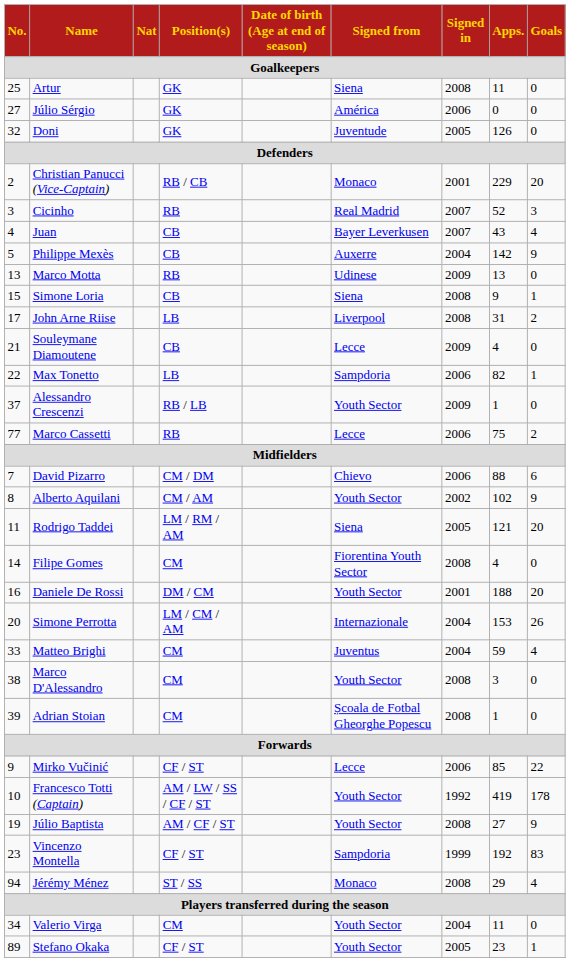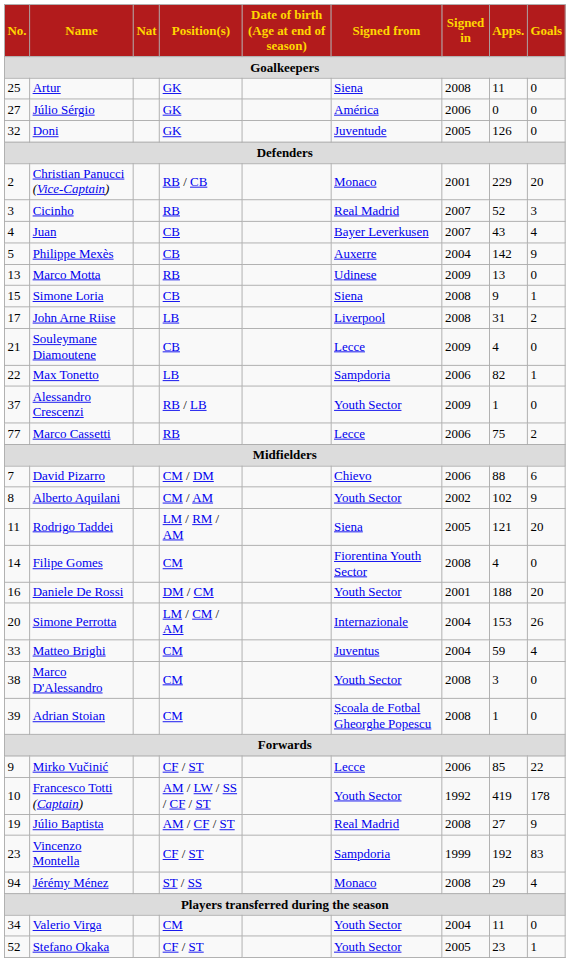 <table class="wikitable" style="text-align:left; font-size:90%; width:100%;">
 <tr>
 <th style="background:#B21B1C; color:#FFD700; text-align:center;">No.</th>
 <th style="background:#B21B1C; color:#FFD700; text-align:center;">Name</th>
 <th style="background:#B21B1C; color:#FFD700; text-align:center;">Nat</th>
 <th style="background:#B21B1C; color:#FFD700; text-align:center;">Position(s)</th>
 <th style="background:#B21B1C; color:#FFD700; text-align:center;">Date of birth (Age at end of season)</th>
 <th style="background:#B21B1C; color:#FFD700; text-align:center;">Signed from</th>
 <th style="background:#B21B1C; color:#FFD700; text-align:center;">Signed in</th>
 <th style="background:#B21B1C; color:#FFD700; text-align:center;">Apps.</th>
 <th style="background:#B21B1C; color:#FFD700; text-align:center;">Goals</th>
 </tr>
 <tr>
 <th colspan=10 style="background:#DCDCDC; text-align:center;">Goalkeepers</th>
 </tr>
 <tr>
 <td>25</td>
 <td><a href='#'>Artur</a></td>
 <td></td>
 <td><a href='#'>GK</a></td>
 <td></td>
 <td> <a href='#'>Siena</a></td>
 <td>2008</td>
 <td>11</td>
 <td>0</td>
 </tr>
 <tr>
 <td>27</td>
 <td><a href='#'>Júlio Sérgio</a></td>
 <td></td>
 <td><a href='#'>GK</a></td>
 <td></td>
 <td> <a href='#'>América</a></td>
 <td>2006</td>
 <td>0</td>
 <td>0</td>
 </tr>
 <tr>
 <td>32</td>
 <td><a href='#'>Doni</a></td>
 <td></td>
 <td><a href='#'>GK</a></td>
 <td></td>
 <td> <a href='#'>Juventude</a></td>
 <td>2005</td>
 <td>126</td>
 <td>0</td>
 </tr>
 <tr>
 <th colspan=10 style="background:#DCDCDC; text-align:center;">Defenders</th>
 </tr>
 <tr>
 <td>2</td>
 <td><a href='#'>Christian Panucci</a> <em>(<a href='#'>Vice-Captain</a>)</em></td>
 <td></td>
 <td><a href='#'>RB</a> / <a href='#'>CB</a></td>
 <td></td>
 <td> <a href='#'>Monaco</a></td>
 <td>2001</td>
 <td>229</td>
 <td>20</td>
 </tr>
 <tr>
 <td>3</td>
 <td><a href='#'>Cicinho</a></td>
 <td></td>
 <td><a href='#'>RB</a></td>
 <td></td>
 <td> <a href='#'>Real Madrid</a></td>
 <td>2007</td>
 <td>52</td>
 <td>3</td>
 </tr>
 <tr>
 <td>4</td>
 <td><a href='#'>Juan</a></td>
 <td></td>
 <td><a href='#'>CB</a></td>
 <td></td>
 <td> <a href='#'>Bayer Leverkusen</a></td>
 <td>2007</td>
 <td>43</td>
 <td>4</td>
 </tr>
 <tr>
 <td>5</td>
 <td><a href='#'>Philippe Mexès</a></td>
 <td></td>
 <td><a href='#'>CB</a></td>
 <td></td>
 <td> <a href='#'>Auxerre</a></td>
 <td>2004</td>
 <td>142</td>
 <td>9</td>
 </tr>
 <tr>
 <td>13</td>
 <td><a href='#'>Marco Motta</a></td>
 <td></td>
 <td><a href='#'>RB</a></td>
 <td></td>
 <td> <a href='#'>Udinese</a></td>
 <td>2009</td>
 <td>13</td>
 <td>0</td>
 </tr>
 <tr>
 <td>15</td>
 <td><a href='#'>Simone Loria</a></td>
 <td></td>
 <td><a href='#'>CB</a></td>
 <td></td>
 <td> <a href='#'>Siena</a></td>
 <td>2008</td>
 <td>9</td>
 <td>1</td>
 </tr>
 <tr>
 <td>17</td>
 <td><a href='#'>John Arne Riise</a></td>
 <td></td>
 <td><a href='#'>LB</a></td>
 <td></td>
 <td> <a href='#'>Liverpool</a></td>
 <td>2008</td>
 <td>31</td>
 <td>2</td>
 </tr>
 <tr>
 <td>21</td>
 <td><a href='#'>Souleymane Diamoutene</a></td>
 <td></td>
 <td><a href='#'>CB</a></td>
 <td></td>
 <td> <a href='#'>Lecce</a></td>
 <td>2009</td>
 <td>4</td>
 <td>0</td>
 </tr>
 <tr>
 <td>22</td>
 <td><a href='#'>Max Tonetto</a></td>
 <td></td>
 <td><a href='#'>LB</a></td>
 <td></td>
 <td> <a href='#'>Sampdoria</a></td>
 <td>2006</td>
 <td>82</td>
 <td>1</td>
 </tr>
 <tr>
 <td>37</td>
 <td><a href='#'>Alessandro Crescenzi</a></td>
 <td></td>
 <td><a href='#'>RB</a> / <a href='#'>LB</a></td>
 <td></td>
 <td> <a href='#'>Youth Sector</a></td>
 <td>2009</td>
 <td>1</td>
 <td>0</td>
 </tr>
 <tr>
 <td>77</td>
 <td><a href='#'>Marco Cassetti</a></td>
 <td></td>
 <td><a href='#'>RB</a></td>
 <td></td>
 <td> <a href='#'>Lecce</a></td>
 <td>2006</td>
 <td>75</td>
 <td>2</td>
 </tr>
 <tr>
 <th colspan=10 style="background:#DCDCDC; text-align:center;">Midfielders</th>
 </tr>
 <tr>
 <td>7</td>
 <td><a href='#'>David Pizarro</a></td>
 <td></td>
 <td><a href='#'>CM</a> / <a href='#'>DM</a></td>
 <td></td>
 <td> <a href='#'>Chievo</a></td>
 <td>2006</td>
 <td>88</td>
 <td>6</td>
 </tr>
 <tr>
 <td>8</td>
 <td><a href='#'>Alberto Aquilani</a></td>
 <td></td>
 <td><a href='#'>CM</a> / <a href='#'>AM</a></td>
 <td></td>
 <td> <a href='#'>Youth Sector</a></td>
 <td>2002</td>
 <td>102</td>
 <td>9</td>
 </tr>
 <tr>
 <td>11</td>
 <td><a href='#'>Rodrigo Taddei</a></td>
 <td></td>
 <td><a href='#'>LM</a> / <a href='#'>RM</a> / <a href='#'>AM</a></td>
 <td></td>
 <td> <a href='#'>Siena</a></td>
 <td>2005</td>
 <td>121</td>
 <td>20</td>
 </tr>
 <tr>
 <td>14</td>
 <td><a href='#'>Filipe Gomes</a></td>
 <td></td>
 <td><a href='#'>CM</a></td>
 <td></td>
 <td> <a href='#'>Fiorentina Youth Sector</a></td>
 <td>2008</td>
 <td>4</td>
 <td>0</td>
 </tr>
 <tr>
 <td>16</td>
 <td><a href='#'>Daniele De Rossi</a></td>
 <td></td>
 <td><a href='#'>DM</a> / <a href='#'>CM</a></td>
 <td></td>
 <td> <a href='#'>Youth Sector</a></td>
 <td>2001</td>
 <td>188</td>
 <td>20</td>
 </tr>
 <tr>
 <td>20</td>
 <td><a href='#'>Simone Perrotta</a></td>
 <td></td>
 <td><a href='#'>LM</a> / <a href='#'>CM</a> / <a href='#'>AM</a></td>
 <td></td>
 <td> <a href='#'>Internazionale</a></td>
 <td>2004</td>
 <td>153</td>
 <td>26</td>
 </tr>
 <tr>
 <td>33</td>
 <td><a href='#'>Matteo Brighi</a></td>
 <td></td>
 <td><a href='#'>CM</a></td>
 <td></td>
 <td> <a href='#'>Juventus</a></td>
 <td>2004</td>
 <td>59</td>
 <td>4</td>
 </tr>
 <tr>
 <td>38</td>
 <td><a href='#'>Marco D'Alessandro</a></td>
 <td></td>
 <td><a href='#'>CM</a></td>
 <td></td>
 <td> <a href='#'>Youth Sector</a></td>
 <td>2008</td>
 <td>3</td>
 <td>0</td>
 </tr>
 <tr>
 <td>39</td>
 <td><a href='#'>Adrian Stoian</a></td>
 <td></td>
 <td><a href='#'>CM</a></td>
 <td></td>
 <td> <a href='#'>Școala de Fotbal Gheorghe Popescu</a></td>
 <td>2008</td>
 <td>1</td>
 <td>0</td>
 </tr>
 <tr>
 <th colspan=10 style="background:#DCDCDC; text-align:center;">Forwards</th>
 </tr>
 <tr>
 <td>9</td>
 <td><a href='#'>Mirko Vučinić</a></td>
 <td></td>
 <td><a href='#'>CF</a> / <a href='#'>ST</a></td>
 <td></td>
 <td> <a href='#'>Lecce</a></td>
 <td>2006</td>
 <td>85</td>
 <td>22</td>
 </tr>
 <tr>
 <td>10</td>
 <td><a href='#'>Francesco Totti</a> <em>(<a href='#'>Captain</a>)</em></td>
 <td></td>
 <td><a href='#'>AM</a> / <a href='#'>LW</a> / <a href='#'>SS</a> / <a href='#'>CF</a> / <a href='#'>ST</a></td>
 <td></td>
 <td> <a href='#'>Youth Sector</a></td>
 <td>1992</td>
 <td>419</td>
 <td>178</td>
 </tr>
 <tr>
 <td>19</td>
 <td><a href='#'>Júlio Baptista</a></td>
 <td></td>
 <td><a href='#'>AM</a> / <a href='#'>CF</a> / <a href='#'>ST</a></td>
 <td></td>
-<td> <a href='#'>Youth Sector</a></td>
+<td> <a href='#'>Real Madrid</a></td>
 <td>2008</td>
 <td>27</td>
 <td>9</td>
 </tr>
 <tr>
 <td>23</td>
 <td><a href='#'>Vincenzo Montella</a></td>
 <td></td>
 <td><a href='#'>CF</a> / <a href='#'>ST</a></td>
 <td></td>
 <td> <a href='#'>Sampdoria</a></td>
 <td>1999</td>
 <td>192</td>
 <td>83</td>
 </tr>
 <tr>
 <td>94</td>
 <td><a href='#'>Jérémy Ménez</a></td>
 <td></td>
 <td><a href='#'>ST</a> / <a href='#'>SS</a></td>
 <td></td>
 <td> <a href='#'>Monaco</a></td>
 <td>2008</td>
 <td>29</td>
 <td>4</td>
 </tr>
 <tr>
 <th colspan=10 style="background:#DCDCDC; text-align:center;">Players transferred during the season</th>
 </tr>
 <tr>
 <td>34</td>
 <td><a href='#'>Valerio Virga</a></td>
 <td></td>
 <td><a href='#'>CM</a></td>
 <td></td>
 <td> <a href='#'>Youth Sector</a></td>
 <td>2004</td>
 <td>11</td>
 <td>0</td>
 </tr>
 <tr>
-<td>89</td>
+<td>52</td>
 <td><a href='#'>Stefano Okaka</a></td>
 <td></td>
 <td><a href='#'>CF</a> / <a href='#'>ST</a></td>
 <td></td>
 <td> <a href='#'>Youth Sector</a></td>
 <td>2005</td>
 <td>23</td>
 <td>1</td>
 </tr>
 </table>
